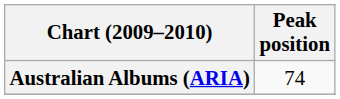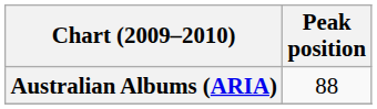 <table class="wikitable sortable plainrowheaders" style="text-align:center">
 <tr>
 <th>Chart (2009–2010)</th>
 <th>Peak<br>position</th>
 </tr>
 <tr>
 <th scope="row">Australian Albums (<a href='#'>ARIA</a>)</th>
-<td>74</td>
+<td>88</td>
 </tr>
 <tr>
 </tr>
 <tr>
 </tr>
 <tr>
 </tr>
 <tr>
 </tr>
 <tr>
 </tr>
 </table>
